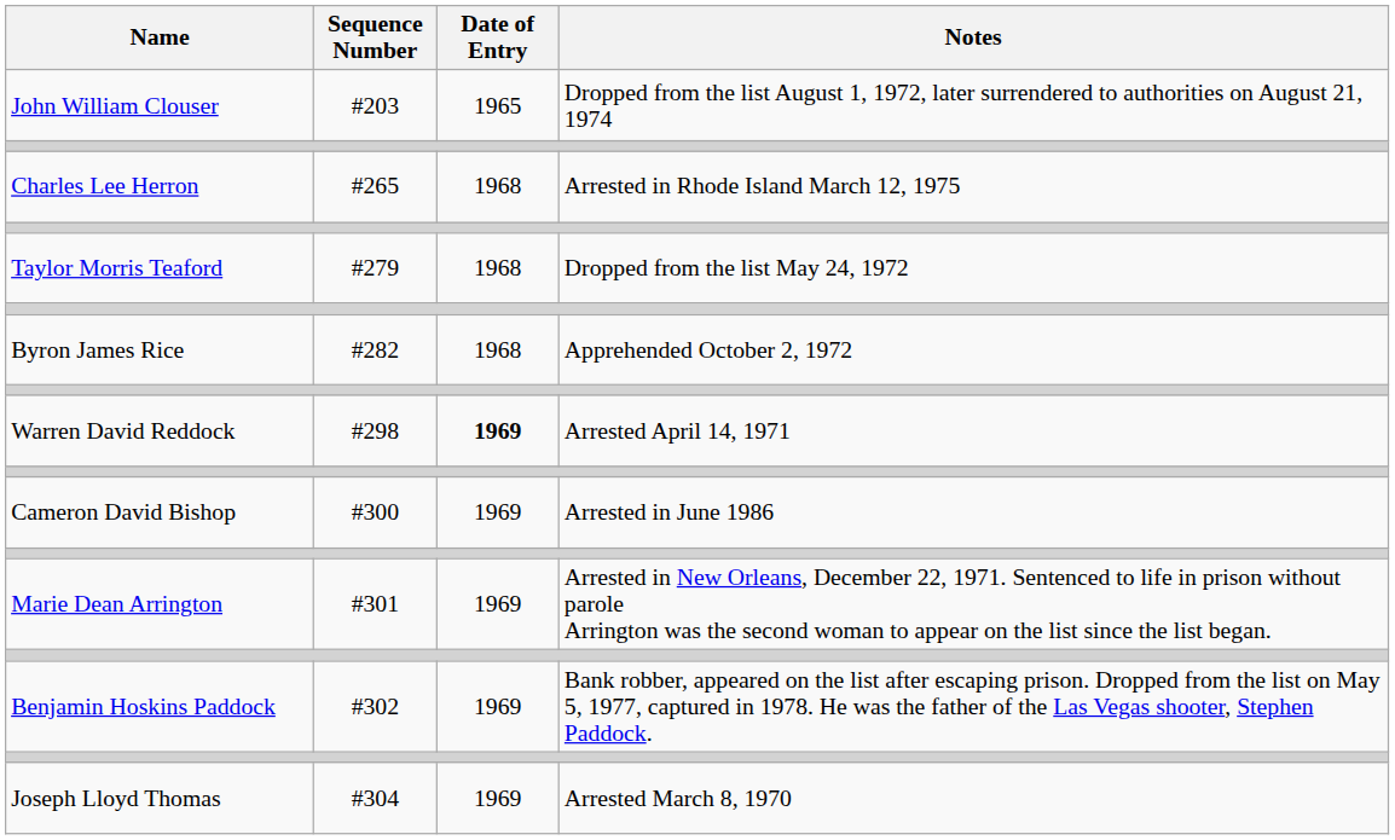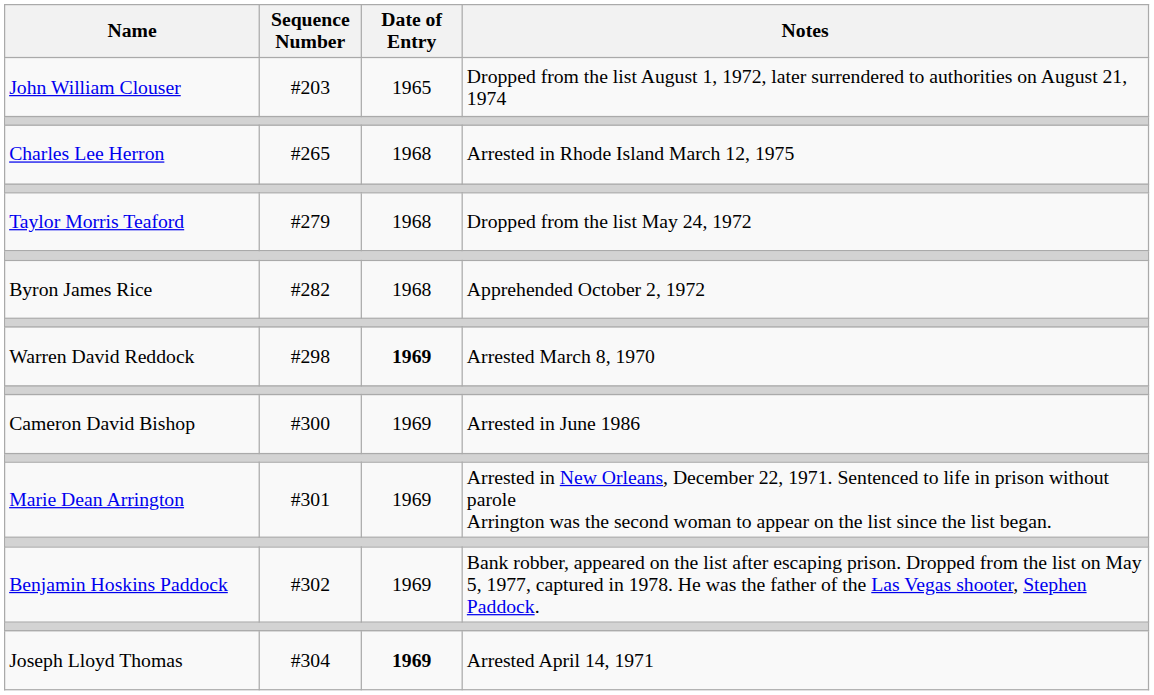 <table class="wikitable">
 <tr>
 <th width="200">Name</th>
 <th width="75">Sequence Number</th>
 <th width="75">Date of Entry</th>
 <th width="550">Notes</th>
 </tr>
 <tr>
 <td height="40"><a href='#'>John William Clouser</a></td>
 <td align=center>#203</td>
 <td align=center>1965</td>
 <td>Dropped from the list August 1, 1972, later surrendered to authorities on August 21, 1974</td>
 </tr>
 <tr>
 <td colSpan="4" style="background-color:lightgrey;"></td>
 </tr>
 <tr>
 <td height="40"><a href='#'>Charles Lee Herron</a></td>
 <td align=center>#265</td>
 <td align=center>1968</td>
 <td>Arrested in Rhode Island March 12, 1975</td>
 </tr>
 <tr>
 <td colSpan="4" style="background-color:lightgrey;"></td>
 </tr>
 <tr>
 <td height="40"><a href='#'>Taylor Morris Teaford</a></td>
 <td align=center>#279</td>
 <td align=center>1968</td>
 <td>Dropped from the list May 24, 1972</td>
 </tr>
 <tr>
 <td colSpan="4" style="background-color:lightgrey;"></td>
 </tr>
 <tr>
 <td height="40">Byron James Rice</td>
 <td align=center>#282</td>
 <td align=center>1968</td>
 <td>Apprehended October 2, 1972</td>
 </tr>
 <tr>
 <td colSpan="4" style="background-color:lightgrey;"></td>
 </tr>
 <tr>
 <td height="40">Warren David Reddock</td>
 <td align=center>#298</td>
 <td align=center><strong>1969</strong></td>
-<td>Arrested April 14, 1971</td>
+<td>Arrested March 8, 1970</td>
 </tr>
 <tr>
 <td colSpan="4" style="background-color:lightgrey;"></td>
 </tr>
 <tr>
 <td height="40">Cameron David Bishop</td>
 <td align=center>#300</td>
 <td align=center>1969</td>
 <td>Arrested in June 1986</td>
 </tr>
 <tr>
 <td colSpan="4" style="background-color:lightgrey;"></td>
 </tr>
 <tr>
 <td height="40"><a href='#'>Marie Dean Arrington</a></td>
 <td align=center>#301</td>
 <td align=center>1969</td>
 <td>Arrested in <a href='#'>New Orleans</a>, December 22, 1971. Sentenced to life in prison without parole<br>Arrington was the second woman to appear on the list since the list began.</td>
 </tr>
 <tr>
 <td colSpan="4" style="background-color:lightgrey;"></td>
 </tr>
 <tr>
 <td height="40"><a href='#'>Benjamin Hoskins Paddock</a></td>
 <td align=center>#302</td>
 <td align=center>1969</td>
 <td>Bank robber, appeared on the list after escaping prison. Dropped from the list on May 5, 1977, captured in 1978. He was the father of the <a href='#'>Las Vegas shooter</a>, <a href='#'>Stephen Paddock</a>.</td>
 </tr>
 <tr>
 <td colSpan="4" style="background-color:lightgrey;"></td>
 </tr>
 <tr>
 <td height="40">Joseph Lloyd Thomas</td>
 <td align=center>#304</td>
-<td align=center>1969</td>
-<td>Arrested March 8, 1970</td>
+<td align=center><strong>1969</strong></td>
+<td>Arrested April 14, 1971</td>
 </tr>
 </table>
